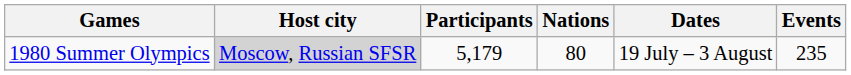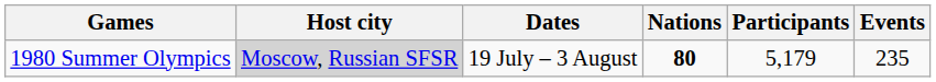 <table class="wikitable">
 <tr>
 <th>Games</th>
 <th>Host city</th>
+<th>Dates</th>
+<th>Nations</th>
 <th>Participants</th>
-<th>Nations</th>
-<th>Dates</th>
 <th>Events</th>
 </tr>
 <tr>
 <td><a href='#'>1980 Summer Olympics</a></td>
 <td style="background: lightgrey;"><a href='#'>Moscow</a>, <a href='#'>Russian SFSR</a></td>
+<td>19 July – 3 August</td>
+<td style="text-align:center;"><strong>80</strong></td>
 <td style="text-align:center;">5,179</td>
-<td style="text-align:center;">80</td>
-<td>19 July – 3 August</td>
 <td style="text-align:center;">235</td>
 </tr>
 </table>
